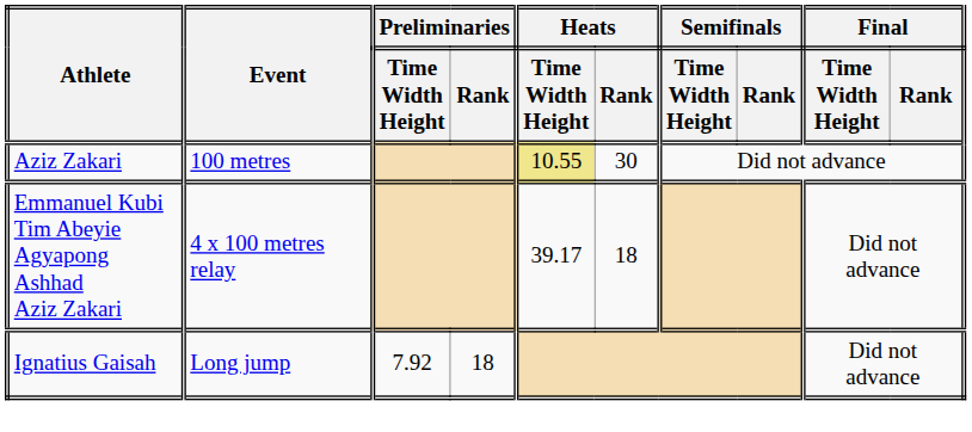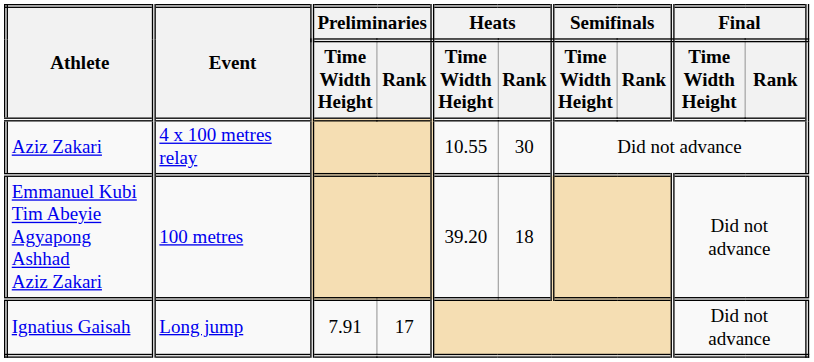 <table class=wikitable style="font-size:90%; border: double;">
 <tr>
 <th rowspan="2" style="border-right:double">Athlete</th>
 <th rowspan="2" style="border-right:double">Event</th>
 <th colspan="2" style="border-right:double; border-bottom:double;">Preliminaries</th>
 <th colspan="2" style="border-right:double; border-bottom:double;">Heats</th>
 <th colspan="2" style="border-right:double; border-bottom:double;">Semifinals</th>
 <th colspan="2" style="border-right:double; border-bottom:double;">Final</th>
 </tr>
 <tr>
 <th>Time<br>Width<br>Height</th>
 <th style="border-right:double">Rank</th>
 <th>Time<br>Width<br>Height</th>
 <th style="border-right:double">Rank</th>
 <th>Time<br>Width<br>Height</th>
 <th style="border-right:double">Rank</th>
 <th>Time<br>Width<br>Height</th>
 <th style="border-right:double">Rank</th>
 </tr>
 <tr style="border-top: double;">
 <td style="border-right:double"><a href='#'>Aziz Zakari</a></td>
-<td style="border-right:double"><a href='#'>100 metres</a></td>
+<td style="border-right:double"><a href='#'>4 x 100 metres relay</a></td>
 <td style="border-right:double" colspan= 2 bgcolor="wheat"></td>
-<td align=center style="background: khaki;">10.55</td>
+<td align=center>10.55</td>
 <td align=center style="border-right:double">30</td>
 <td colspan="4" align=center>Did not advance</td>
 </tr>
 <tr style="border-top: double;">
 <td style="border-right:double"><a href='#'>Emmanuel Kubi</a><br><a href='#'>Tim Abeyie</a><br><a href='#'>Agyapong Ashhad</a><br><a href='#'>Aziz Zakari</a><br></td>
-<td style="border-right:double"><a href='#'>4 x 100 metres relay</a></td>
+<td style="border-right:double"><a href='#'>100 metres</a></td>
 <td style="border-right:double" colspan= 2 bgcolor="wheat"></td>
-<td align=center>39.17</td>
+<td align=center>39.20</td>
 <td align=center style="border-right:double">18</td>
 <td style="border-right:double" colspan= 2 bgcolor="wheat"></td>
 <td colspan="2" align=center>Did not advance</td>
 </tr>
 <tr style="border-top: double;">
 <td style="border-right:double"><a href='#'>Ignatius Gaisah</a></td>
 <td style="border-right:double"><a href='#'>Long jump</a></td>
-<td align=center>7.92</td>
-<td align=center style="border-right:double">18</td>
+<td align=center>7.91</td>
+<td align=center style="border-right:double">17</td>
 <td style="border-right:double" colspan= 4 bgcolor="wheat"></td>
 <td colspan="2" align=center>Did not advance</td>
 </tr>
 </table>
